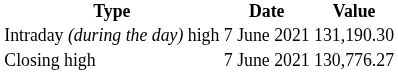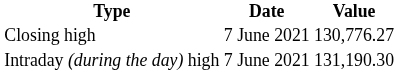 <table>
 <tr>
 <th>Type</th>
 <th>Date</th>
 <th>Value</th>
 </tr>
 <tr>
+<td>Closing high</td>
+<td>7 June 2021</td>
+<td>130,776.27</td>
+</tr>
+<tr>
 <td>Intraday <em>(during the day)</em> high</td>
 <td>7 June 2021</td>
 <td>131,190.30</td>
 </tr>
 <tr>
-<td>Closing high</td>
-<td>7 June 2021</td>
-<td>130,776.27</td>
-</tr>
-<tr>
 </tr>
 </table>
